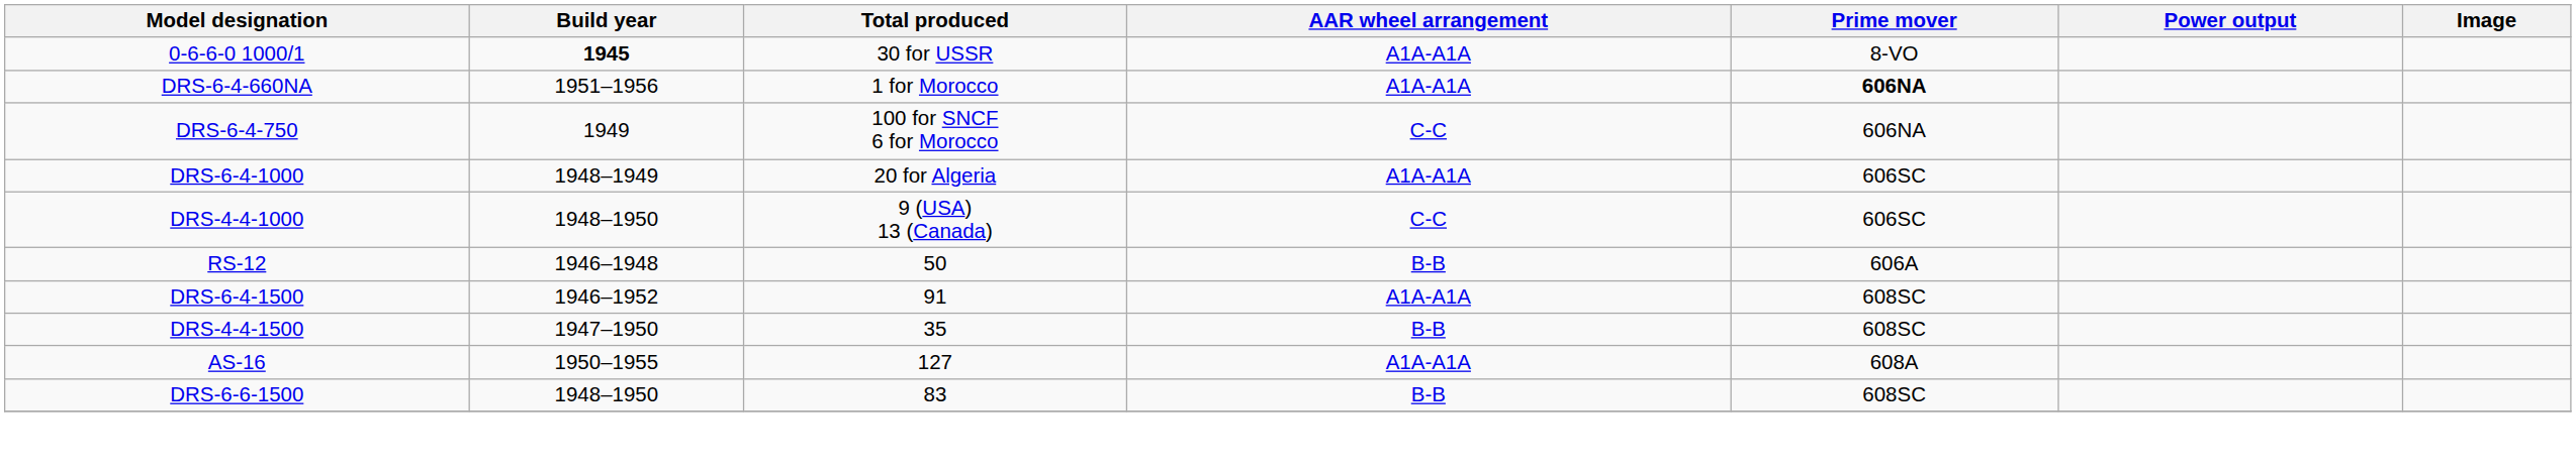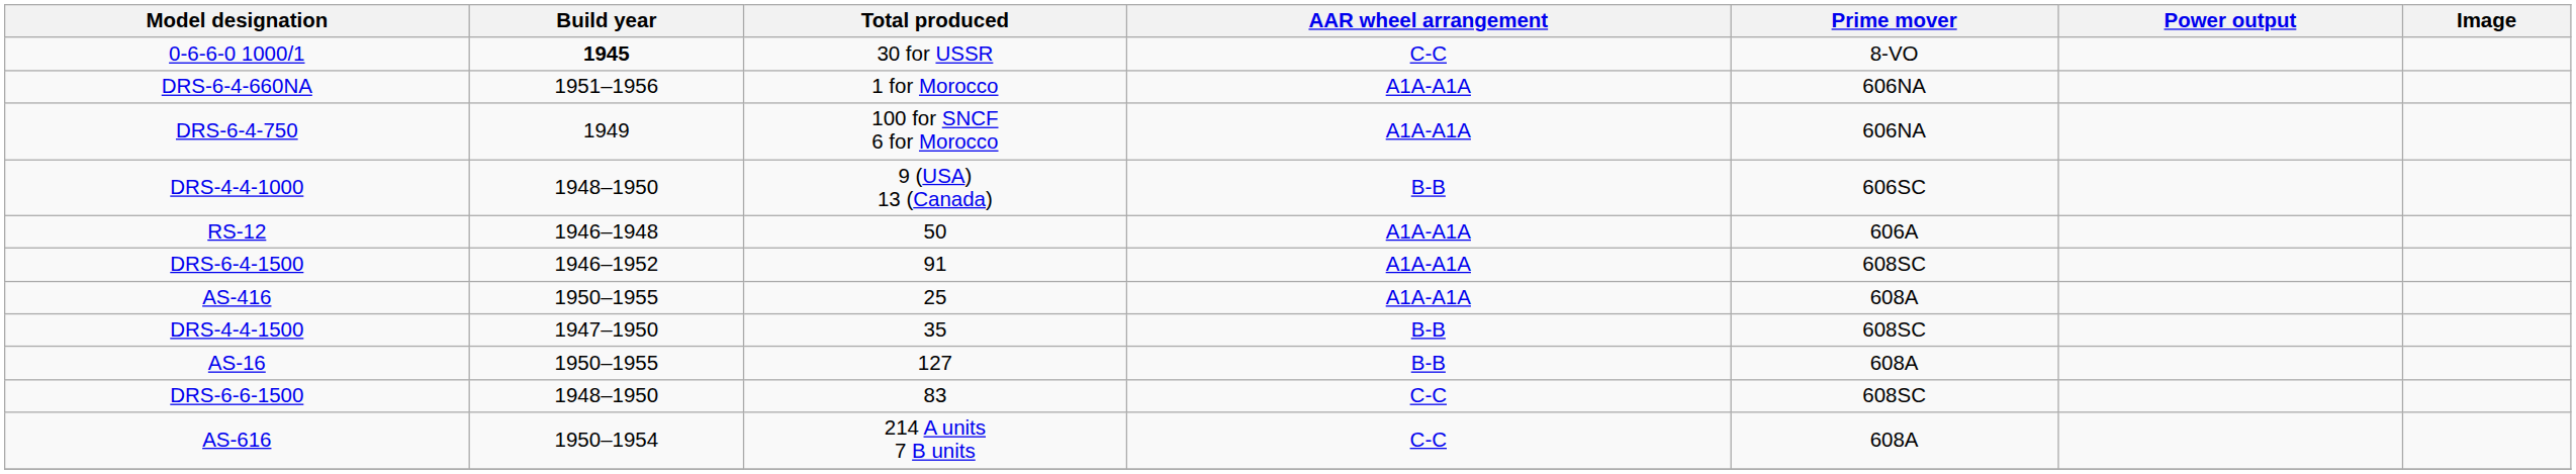 <table class="wikitable sortable" style="width: 100%">
 <tr>
 <th>Model designation</th>
 <th>Build year</th>
 <th>Total produced</th>
 <th><a href='#'>AAR wheel arrangement</a></th>
 <th><a href='#'>Prime mover</a></th>
 <th><a href='#'>Power output</a></th>
 <th class="unsortable">Image</th>
 </tr>
 <tr style=text-align:center>
 <td><a href='#'>0-6-6-0 1000/1</a></td>
 <td><strong>1945</strong></td>
 <td>30 for <a href='#'>USSR</a></td>
-<td><a href='#'>A1A-A1A</a></td>
+<td><a href='#'>C-C</a></td>
 <td>8-VO</td>
 <td></td>
 <td></td>
 </tr>
 <tr style=text-align:center>
 <td><a href='#'>DRS-6-4-660NA</a></td>
 <td>1951–1956</td>
 <td>1 for <a href='#'>Morocco</a></td>
 <td><a href='#'>A1A-A1A</a></td>
-<td><strong>606NA</strong></td>
+<td>606NA</td>
 <td></td>
 <td></td>
 </tr>
 <tr style=text-align:center>
 <td><a href='#'>DRS-6-4-750</a></td>
 <td>1949</td>
 <td>100 for <a href='#'>SNCF</a><br>6 for <a href='#'>Morocco</a></td>
-<td><a href='#'>C-C</a></td>
+<td><a href='#'>A1A-A1A</a></td>
 <td>606NA</td>
-<td></td>
-<td></td>
-</tr>
-<tr style=text-align:center>
-<td><a href='#'>DRS-6-4-1000</a></td>
-<td>1948–1949</td>
-<td>20 for <a href='#'>Algeria</a></td>
-<td><a href='#'>A1A-A1A</a></td>
-<td>606SC</td>
 <td></td>
 <td></td>
 </tr>
 <tr style=text-align:center>
 <td><a href='#'>DRS-4-4-1000</a></td>
 <td>1948–1950</td>
 <td>9 (<a href='#'>USA</a>)<br>13 (<a href='#'>Canada</a>)</td>
-<td><a href='#'>C-C</a></td>
+<td><a href='#'>B-B</a></td>
 <td>606SC</td>
 <td></td>
 <td></td>
 </tr>
 <tr style=text-align:center>
 <td><a href='#'>RS-12</a></td>
 <td>1946–1948</td>
 <td>50</td>
-<td><a href='#'>B-B</a></td>
+<td><a href='#'>A1A-A1A</a></td>
 <td>606A</td>
 <td></td>
 <td></td>
 </tr>
 <tr style=text-align:center>
 <td><a href='#'>DRS-6-4-1500</a></td>
 <td>1946–1952</td>
 <td>91</td>
 <td><a href='#'>A1A-A1A</a></td>
 <td>608SC</td>
+<td></td>
+<td></td>
+</tr>
+<tr style=text-align:center>
+<td><a href='#'>AS-416</a></td>
+<td>1950–1955</td>
+<td>25</td>
+<td><a href='#'>A1A-A1A</a></td>
+<td>608A</td>
 <td></td>
 <td></td>
 </tr>
 <tr style=text-align:center>
 <td><a href='#'>DRS-4-4-1500</a></td>
 <td>1947–1950</td>
 <td>35</td>
 <td><a href='#'>B-B</a></td>
 <td>608SC</td>
 <td></td>
 <td></td>
 </tr>
 <tr style=text-align:center>
 <td><a href='#'>AS-16</a></td>
 <td>1950–1955</td>
 <td>127</td>
-<td><a href='#'>A1A-A1A</a></td>
+<td><a href='#'>B-B</a></td>
 <td>608A</td>
 <td></td>
 <td></td>
 </tr>
 <tr style=text-align:center>
 <td><a href='#'>DRS-6-6-1500</a></td>
 <td>1948–1950</td>
 <td>83</td>
-<td><a href='#'>B-B</a></td>
+<td><a href='#'>C-C</a></td>
 <td>608SC</td>
+<td></td>
+<td></td>
+</tr>
+<tr style=text-align:center>
+<td><a href='#'>AS-616</a></td>
+<td>1950–1954</td>
+<td>214 <a href='#'>A units</a><br>7 <a href='#'>B units</a></td>
+<td><a href='#'>C-C</a></td>
+<td>608A</td>
 <td></td>
 <td></td>
 </tr>
 <tr>
 </tr>
 </table>
